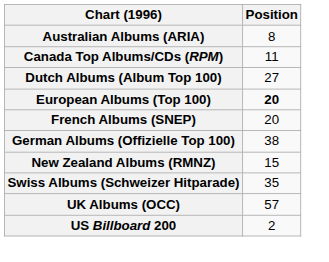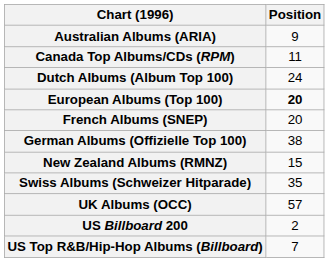 <table class="wikitable sortable plainrowheaders" style="text-align:center">
 <tr>
 <th scope="col">Chart (1996)</th>
 <th scope="col">Position</th>
 </tr>
 <tr>
 <th scope="row">Australian Albums (ARIA)</th>
-<td>8</td>
+<td>9</td>
 </tr>
 <tr>
 <th scope="row">Canada Top Albums/CDs (<em>RPM</em>)</th>
 <td>11</td>
 </tr>
 <tr>
 <th scope="row">Dutch Albums (Album Top 100)</th>
-<td>27</td>
+<td>24</td>
 </tr>
 <tr>
 <th scope="row">European Albums (Top 100)</th>
 <td><strong>20</strong></td>
 </tr>
 <tr>
 <th scope="row">French Albums (SNEP)</th>
 <td>20</td>
 </tr>
 <tr>
 <th scope="row">German Albums (Offizielle Top 100)</th>
 <td>38</td>
 </tr>
 <tr>
 <th scope="row">New Zealand Albums (RMNZ)</th>
 <td>15</td>
 </tr>
 <tr>
 <th scope="row">Swiss Albums (Schweizer Hitparade)</th>
 <td>35</td>
 </tr>
 <tr>
 <th scope="row">UK Albums (OCC)</th>
 <td>57</td>
 </tr>
 <tr>
 <th scope="row">US <em>Billboard</em> 200</th>
 <td>2</td>
 </tr>
+<tr>
+<th scope="row">US Top R&B/Hip-Hop Albums (<em>Billboard</em>)</th>
+<td>7</td>
+</tr>
 </table>
